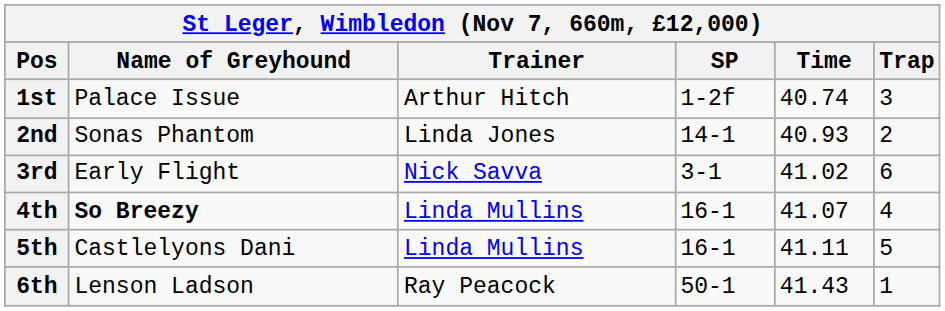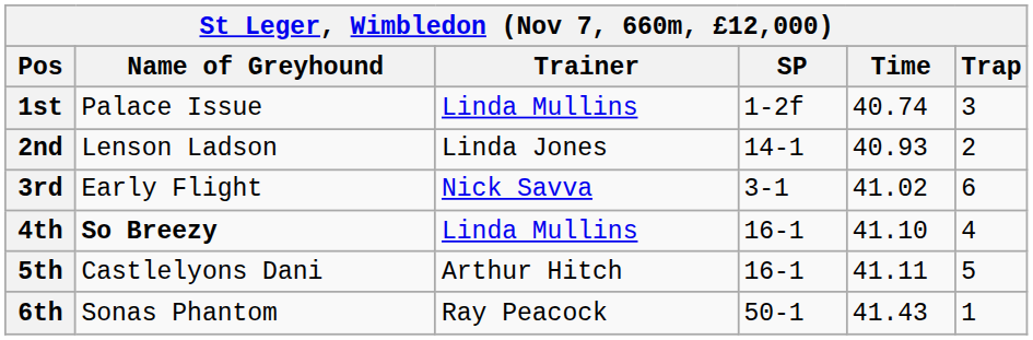 <table class="wikitable">
 <tr>
 <th colspan="6"><a href='#'>St Leger</a>, <a href='#'>Wimbledon</a> (Nov 7, 660m, £12,000)</th>
 </tr>
 <tr>
 <th width=30>Pos</th>
 <th width=180>Name of Greyhound</th>
 <th width=150>Trainer</th>
 <th width=50>SP</th>
 <th width=50>Time</th>
 <th width=30>Trap</th>
 </tr>
 <tr>
 <th>1st</th>
 <td>Palace Issue</td>
-<td>Arthur Hitch</td>
+<td><a href='#'>Linda Mullins</a></td>
 <td>1-2f</td>
 <td>40.74</td>
 <td>3</td>
 </tr>
 <tr>
 <th>2nd</th>
-<td>Sonas Phantom</td>
+<td>Lenson Ladson</td>
 <td>Linda Jones</td>
 <td>14-1</td>
 <td>40.93</td>
 <td>2</td>
 </tr>
 <tr>
 <th>3rd</th>
 <td>Early Flight</td>
 <td><a href='#'>Nick Savva</a></td>
 <td>3-1</td>
 <td>41.02</td>
 <td>6</td>
 </tr>
 <tr>
 <th>4th</th>
 <td><strong>So Breezy</strong></td>
 <td><a href='#'>Linda Mullins</a></td>
 <td>16-1</td>
-<td>41.07</td>
+<td>41.10</td>
 <td>4</td>
 </tr>
 <tr>
 <th>5th</th>
 <td>Castlelyons Dani</td>
-<td><a href='#'>Linda Mullins</a></td>
+<td>Arthur Hitch</td>
 <td>16-1</td>
 <td>41.11</td>
 <td>5</td>
 </tr>
 <tr>
 <th>6th</th>
-<td>Lenson Ladson</td>
+<td>Sonas Phantom</td>
 <td>Ray Peacock</td>
 <td>50-1</td>
 <td>41.43</td>
 <td>1</td>
 </tr>
 </table>
